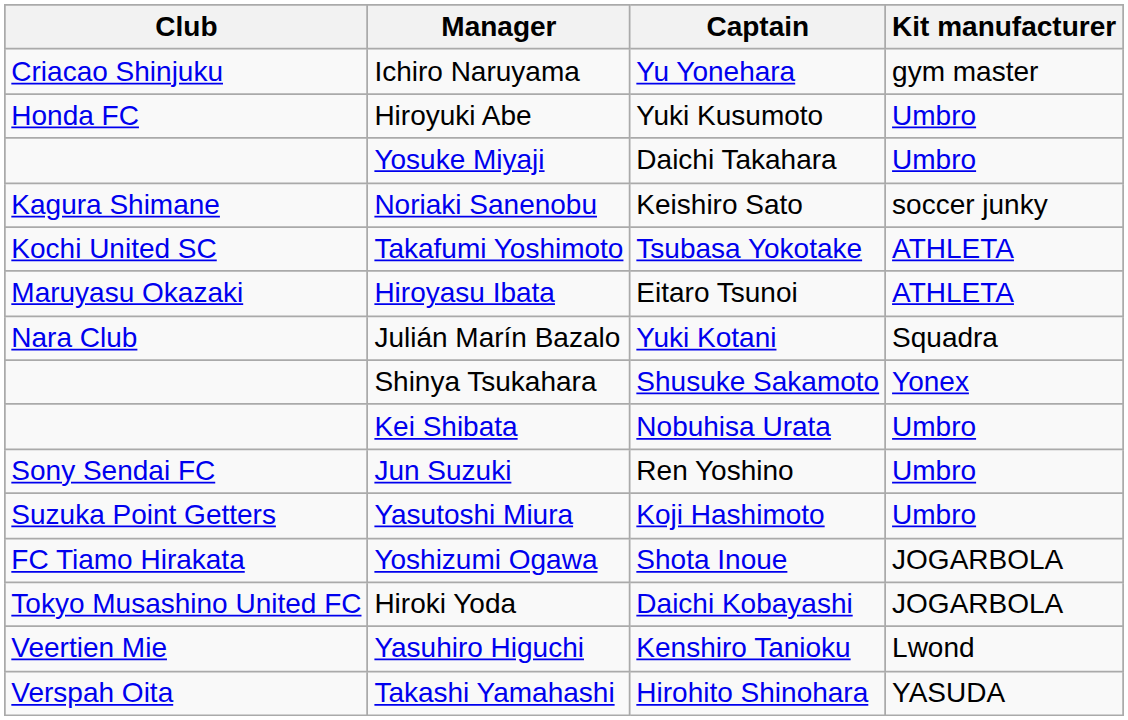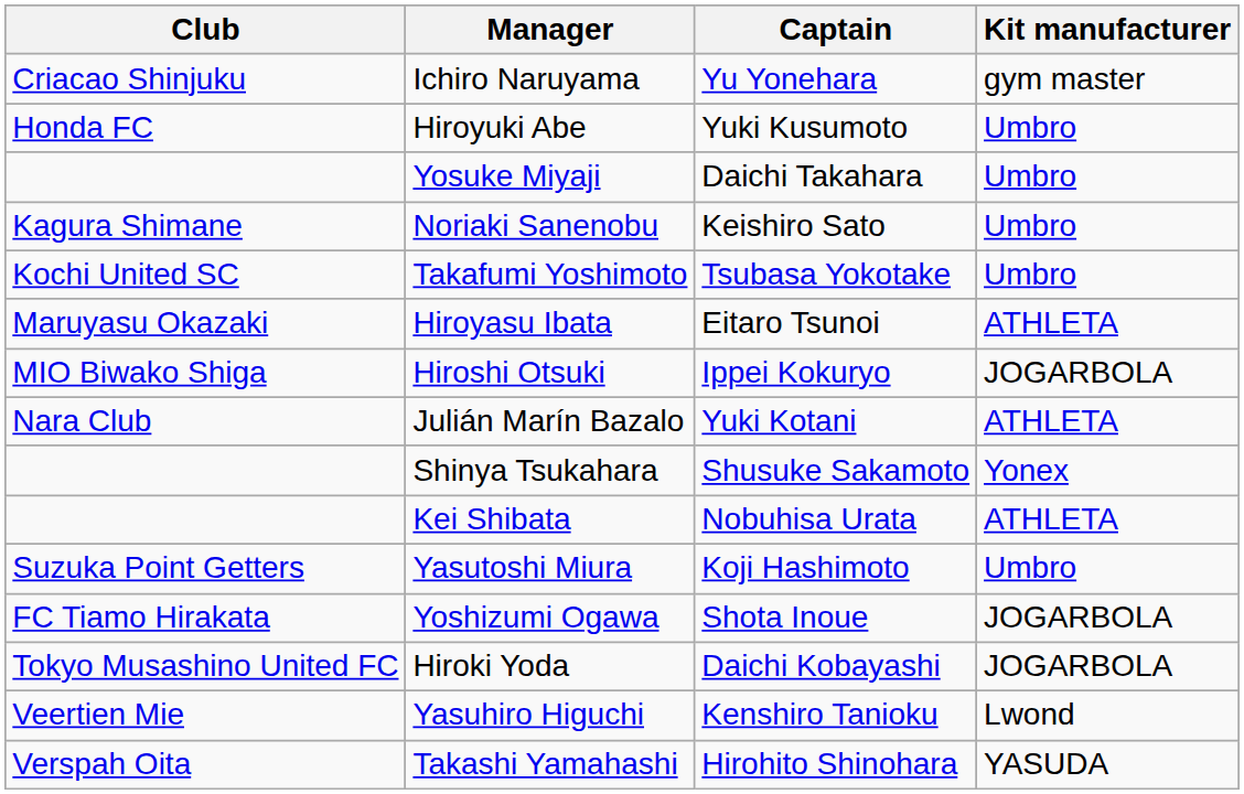 <table class="wikitable sortable">
 <tr>
 <th>Club</th>
 <th>Manager</th>
 <th>Captain</th>
 <th>Kit manufacturer</th>
 </tr>
 <tr>
 <td><a href='#'>Criacao Shinjuku</a></td>
 <td> Ichiro Naruyama</td>
 <td><a href='#'>Yu Yonehara</a></td>
 <td> gym master</td>
 </tr>
 <tr>
 <td><a href='#'>Honda FC</a></td>
 <td> Hiroyuki Abe</td>
 <td>Yuki Kusumoto</td>
 <td> <a href='#'>Umbro</a></td>
 </tr>
 <tr>
 <td></td>
 <td> <a href='#'>Yosuke Miyaji</a></td>
 <td>Daichi Takahara</td>
 <td> <a href='#'>Umbro</a></td>
 </tr>
 <tr>
 <td><a href='#'>Kagura Shimane</a></td>
 <td> <a href='#'>Noriaki Sanenobu</a></td>
 <td>Keishiro Sato</td>
-<td> soccer junky</td>
+<td> <a href='#'>Umbro</a></td>
 </tr>
 <tr>
 <td><a href='#'>Kochi United SC</a></td>
 <td> <a href='#'>Takafumi Yoshimoto</a></td>
 <td><a href='#'>Tsubasa Yokotake</a></td>
-<td> <a href='#'>ATHLETA</a></td>
+<td> <a href='#'>Umbro</a></td>
 </tr>
 <tr>
 <td><a href='#'>Maruyasu Okazaki</a></td>
 <td> <a href='#'>Hiroyasu Ibata</a></td>
 <td>Eitaro Tsunoi</td>
 <td> <a href='#'>ATHLETA</a></td>
 </tr>
 <tr>
+<td><a href='#'>MIO Biwako Shiga</a></td>
+<td> <a href='#'>Hiroshi Otsuki</a></td>
+<td><a href='#'>Ippei Kokuryo</a></td>
+<td> JOGARBOLA</td>
+</tr>
+<tr>
 <td><a href='#'>Nara Club</a></td>
 <td> Julián Marín Bazalo</td>
 <td><a href='#'>Yuki Kotani</a></td>
-<td> Squadra</td>
+<td> <a href='#'>ATHLETA</a></td>
 </tr>
 <tr>
 <td></td>
 <td> Shinya Tsukahara</td>
 <td><a href='#'>Shusuke Sakamoto</a></td>
 <td> <a href='#'>Yonex</a></td>
 </tr>
 <tr>
 <td></td>
 <td> <a href='#'>Kei Shibata</a></td>
 <td><a href='#'>Nobuhisa Urata</a></td>
-<td> <a href='#'>Umbro</a></td>
-</tr>
-<tr>
-<td><a href='#'>Sony Sendai FC</a></td>
-<td> <a href='#'>Jun Suzuki</a></td>
-<td>Ren Yoshino</td>
-<td> <a href='#'>Umbro</a></td>
+<td> <a href='#'>ATHLETA</a></td>
 </tr>
 <tr>
 <td><a href='#'>Suzuka Point Getters</a></td>
 <td> <a href='#'>Yasutoshi Miura</a></td>
 <td><a href='#'>Koji Hashimoto</a></td>
 <td> <a href='#'>Umbro</a></td>
 </tr>
 <tr>
 <td><a href='#'>FC Tiamo Hirakata</a></td>
 <td> <a href='#'>Yoshizumi Ogawa</a></td>
 <td><a href='#'>Shota Inoue</a></td>
 <td> JOGARBOLA</td>
 </tr>
 <tr>
 <td><a href='#'>Tokyo Musashino United FC</a></td>
 <td> Hiroki Yoda</td>
 <td><a href='#'>Daichi Kobayashi</a></td>
 <td> JOGARBOLA</td>
 </tr>
 <tr>
 <td><a href='#'>Veertien Mie</a></td>
 <td> <a href='#'>Yasuhiro Higuchi</a></td>
 <td><a href='#'>Kenshiro Tanioku</a></td>
 <td> Lwond</td>
 </tr>
 <tr>
 <td><a href='#'>Verspah Oita</a></td>
 <td> <a href='#'>Takashi Yamahashi</a></td>
 <td><a href='#'>Hirohito Shinohara</a></td>
 <td> YASUDA</td>
 </tr>
 </table>
